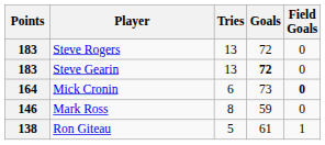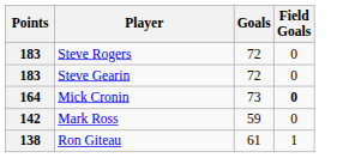 <table class="wikitable" style="text-align:left;">
 <tr>
 <th width=50>Points</th>
 <th width=200>Player</th>
-<th width=30>Tries</th>
 <th width=30>Goals</th>
 <th width=30>Field Goals</th>
 </tr>
 <tr>
 <th>183</th>
 <td> <a href='#'>Steve Rogers</a></td>
-<td align=center>13</td>
 <td align=center>72</td>
 <td align=center>0</td>
 </tr>
 <tr>
 <th>183</th>
 <td> <a href='#'>Steve Gearin</a></td>
-<td align=center>13</td>
-<td align=center><strong>72</strong></td>
+<td align=center>72</td>
 <td align=center>0</td>
 </tr>
 <tr>
 <th>164</th>
 <td> <a href='#'>Mick Cronin</a></td>
-<td align=center>6</td>
 <td align=center>73</td>
 <td align=center><strong>0</strong></td>
 </tr>
 <tr>
-<th>146</th>
+<th>142</th>
 <td> <a href='#'>Mark Ross</a></td>
-<td align=center>8</td>
 <td align=center>59</td>
 <td align=center>0</td>
 </tr>
 <tr>
 <th>138</th>
 <td> <a href='#'>Ron Giteau</a></td>
-<td align=center>5</td>
 <td align=center>61</td>
 <td align=center>1</td>
 </tr>
 </table>
